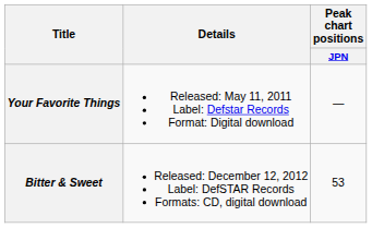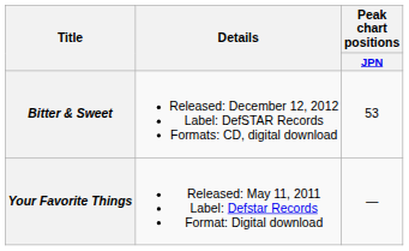 <table class="wikitable plainrowheaders" style="text-align:center">
 <tr>
 <th scope="col" rowspan="2">Title</th>
 <th scope="col" rowspan="2">Details</th>
 <th scope="col">Peak chart positions</th>
 </tr>
 <tr>
 <th scope="col" style="font-size:90%; width:2.5em"><a href='#'>JPN</a> <br></th>
 </tr>
 <tr>
+<th scope="row"><em>Bitter & Sweet</em></th>
+<td><br><ul><li>Released: December 12, 2012</li><li>Label: DefSTAR Records</li><li>Formats: CD, digital download</li></ul></td>
+<td align="center">53</td>
+</tr>
+<tr>
 <th scope="row"><em>Your Favorite Things</em></th>
 <td><br><ul><li>Released: May 11, 2011</li><li>Label: <a href='#'>Defstar Records</a></li><li>Format: Digital download</li></ul></td>
 <td align="center">—</td>
 </tr>
-<tr>
-<th scope="row"><em>Bitter & Sweet</em></th>
-<td><br><ul><li>Released: December 12, 2012</li><li>Label: DefSTAR Records</li><li>Formats: CD, digital download</li></ul></td>
-<td align="center">53</td>
-</tr>
 </table>
